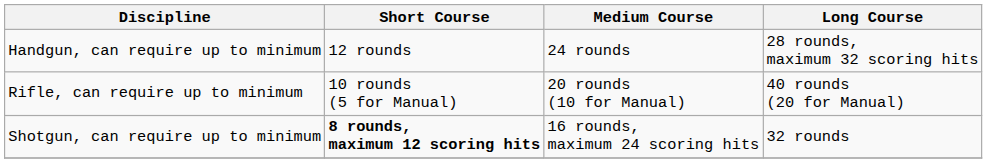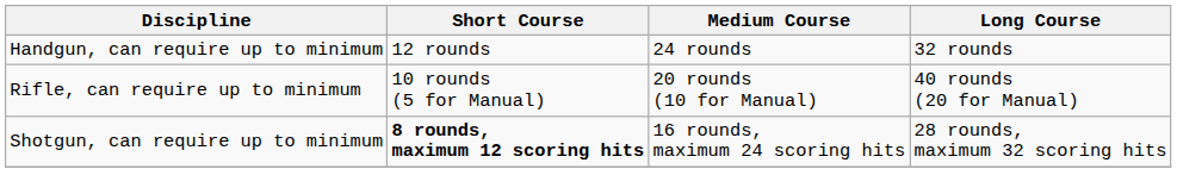 <table class="wikitable">
 <tr>
 <th>Discipline</th>
 <th>Short Course</th>
 <th>Medium Course</th>
 <th>Long Course</th>
 </tr>
 <tr>
 <td>Handgun, can require up to minimum</td>
 <td>12 rounds</td>
 <td>24 rounds</td>
-<td>28 rounds, <br>maximum 32 scoring hits</td>
+<td>32 rounds</td>
 </tr>
 <tr>
 <td>Rifle, can require up to minimum</td>
 <td>10 rounds <br>(5 for Manual)</td>
 <td>20 rounds <br>(10 for Manual)</td>
 <td>40 rounds <br>(20 for Manual)</td>
 </tr>
 <tr>
 <td>Shotgun, can require up to minimum</td>
 <td><strong>8 rounds, <br>maximum 12 scoring hits</strong></td>
 <td>16 rounds, <br>maximum 24 scoring hits</td>
-<td>32 rounds</td>
+<td>28 rounds, <br>maximum 32 scoring hits</td>
 </tr>
 <tr>
 </tr>
 </table>
